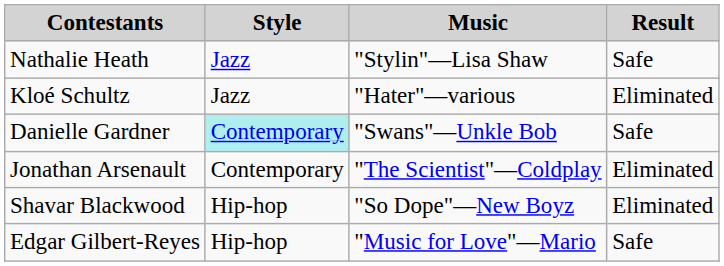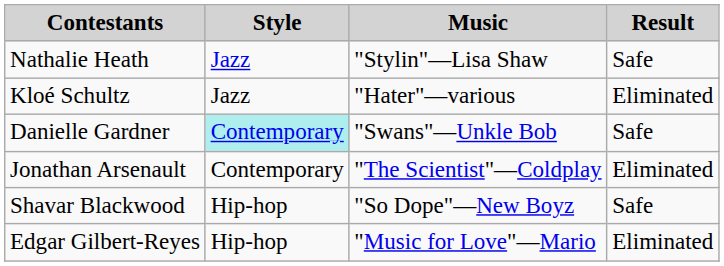 <table class="wikitable">
 <tr align="center" bgcolor="lightgrey">
 <td><strong>Contestants</strong></td>
 <td><strong>Style</strong></td>
 <td><strong>Music</strong></td>
 <td><strong>Result</strong></td>
 </tr>
 <tr>
 <td>Nathalie Heath</td>
 <td><a href='#'>Jazz</a></td>
 <td>"Stylin"—Lisa Shaw</td>
 <td>Safe</td>
 </tr>
 <tr>
 <td>Kloé Schultz</td>
 <td>Jazz</td>
 <td>"Hater"—various</td>
 <td>Eliminated</td>
 </tr>
 <tr>
 <td>Danielle Gardner</td>
 <td style="background: paleturquoise;"><a href='#'>Contemporary</a></td>
 <td>"Swans"—<a href='#'>Unkle Bob</a></td>
 <td>Safe</td>
 </tr>
 <tr>
 <td>Jonathan Arsenault</td>
 <td>Contemporary</td>
 <td>"<a href='#'>The Scientist</a>"—<a href='#'>Coldplay</a></td>
 <td>Eliminated</td>
 </tr>
 <tr>
 <td>Shavar Blackwood</td>
 <td>Hip-hop</td>
 <td>"So Dope"—<a href='#'>New Boyz</a></td>
-<td>Eliminated</td>
+<td>Safe</td>
 </tr>
 <tr>
 <td>Edgar Gilbert-Reyes</td>
 <td>Hip-hop</td>
 <td>"<a href='#'>Music for Love</a>"—<a href='#'>Mario</a></td>
-<td>Safe</td>
+<td>Eliminated</td>
 </tr>
 </table>
